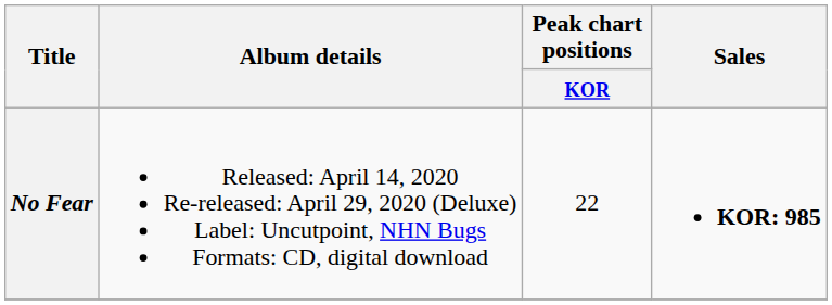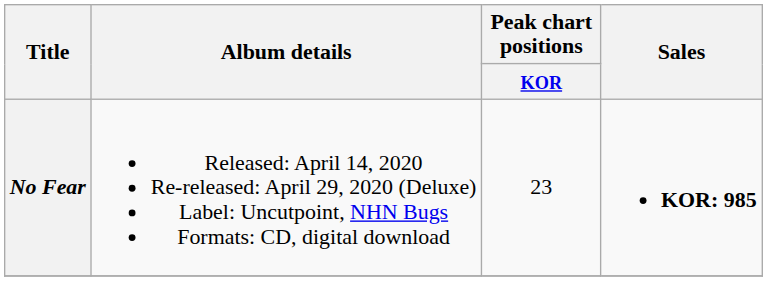 <table class="wikitable plainrowheaders" style="text-align:center;">
 <tr>
 <th scope="col" rowspan="2">Title</th>
 <th scope="col" rowspan="2">Album details</th>
 <th scope="col" colspan="1" style="width:5em;">Peak chart positions</th>
 <th scope="col" rowspan="2">Sales</th>
 </tr>
 <tr>
 <th><small><a href='#'>KOR</a></small><br></th>
 </tr>
 <tr>
 <th scope="row"><em>No Fear</em></th>
 <td><br><ul><li>Released: April 14, 2020</li><li>Re-released: April 29, 2020 (Deluxe)</li><li>Label: Uncutpoint, <a href='#'>NHN Bugs</a></li><li>Formats: CD, digital download</li></ul></td>
-<td>22</td>
+<td>23</td>
 <td><strong><br><ul><li>KOR: 985</li></ul></strong></td>
 </tr>
 <tr>
 </tr>
 </table>
